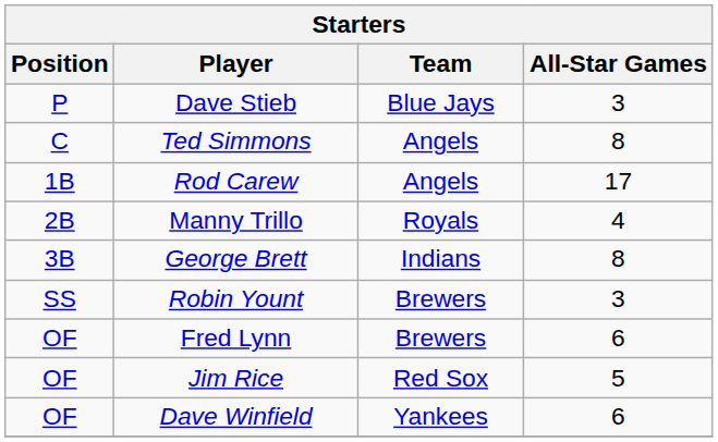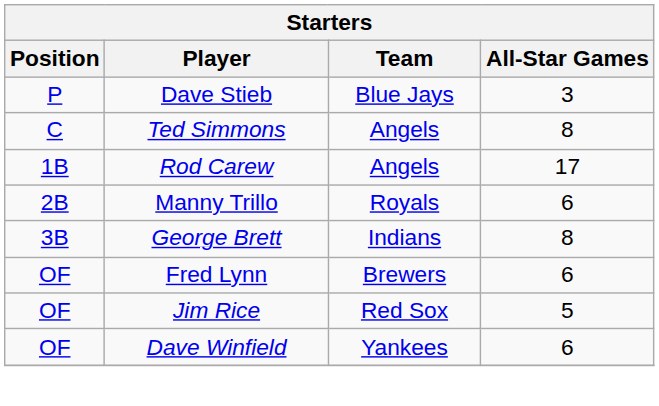 <table class="wikitable" style="font-size: 100%; text-align:center;">
 <tr>
 <th colspan="4">Starters</th>
 </tr>
 <tr>
 <th>Position</th>
 <th width="150">Player</th>
 <th width="100">Team</th>
 <th>All-Star Games</th>
 </tr>
 <tr>
 <td><a href='#'>P</a></td>
 <td><a href='#'>Dave Stieb</a></td>
 <td><a href='#'>Blue Jays</a></td>
 <td>3</td>
 </tr>
 <tr>
 <td><a href='#'>C</a></td>
 <td><em><a href='#'>Ted Simmons</a></em></td>
 <td><a href='#'>Angels</a></td>
 <td>8</td>
 </tr>
 <tr>
 <td><a href='#'>1B</a></td>
 <td><em><a href='#'>Rod Carew</a></em></td>
 <td><a href='#'>Angels</a></td>
 <td>17</td>
 </tr>
 <tr>
 <td><a href='#'>2B</a></td>
 <td><a href='#'>Manny Trillo</a></td>
 <td><a href='#'>Royals</a></td>
-<td>4</td>
+<td>6</td>
 </tr>
 <tr>
 <td><a href='#'>3B</a></td>
 <td><em><a href='#'>George Brett</a></em></td>
 <td><a href='#'>Indians</a></td>
 <td>8</td>
-</tr>
-<tr>
-<td><a href='#'>SS</a></td>
-<td><em><a href='#'>Robin Yount</a></em></td>
-<td><a href='#'>Brewers</a></td>
-<td>3</td>
 </tr>
 <tr>
 <td><a href='#'>OF</a></td>
 <td><a href='#'>Fred Lynn</a></td>
 <td><a href='#'>Brewers</a></td>
 <td>6</td>
 </tr>
 <tr>
 <td><a href='#'>OF</a></td>
 <td><em><a href='#'>Jim Rice</a></em></td>
 <td><a href='#'>Red Sox</a></td>
 <td>5</td>
 </tr>
 <tr>
 <td><a href='#'>OF</a></td>
 <td><em><a href='#'>Dave Winfield</a></em></td>
 <td><a href='#'>Yankees</a></td>
 <td>6</td>
 </tr>
 <tr>
 </tr>
 </table>
